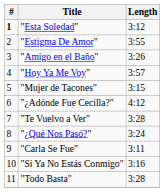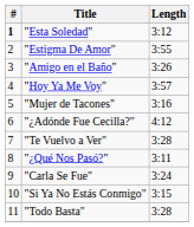 <table class="wikitable">
 <tr>
 <th align="center">#</th>
 <th align="center">Title</th>
 <th align="center">Length</th>
 </tr>
 <tr>
 <td><strong>1</strong></td>
 <td>"<a href='#'>Esta Soledad</a>"</td>
 <td>3:12</td>
 </tr>
 <tr>
 <td>2</td>
 <td>"<a href='#'>Estigma De Amor</a>"</td>
 <td>3:55</td>
 </tr>
 <tr>
 <td>3</td>
 <td>"<a href='#'>Amigo en el Baño</a>"</td>
 <td>3:26</td>
 </tr>
 <tr>
 <td>4</td>
 <td>"<a href='#'>Hoy Ya Me Voy</a>"</td>
 <td>3:57</td>
 </tr>
 <tr>
 <td>5</td>
 <td>"Mujer de Tacones"</td>
-<td>3:15</td>
+<td>3:16</td>
 </tr>
 <tr>
 <td>6</td>
 <td>"¿Adónde Fue Cecilla?"</td>
 <td>4:12</td>
 </tr>
 <tr>
 <td>7</td>
 <td>"Te Vuelvo a Ver"</td>
 <td>3:28</td>
 </tr>
 <tr>
 <td>8</td>
 <td>"<a href='#'>¿Qué Nos Pasó?</a>"</td>
-<td>3:24</td>
+<td>3:11</td>
 </tr>
 <tr>
 <td>9</td>
 <td>"Carla Se Fue"</td>
-<td>3:11</td>
+<td>3:24</td>
 </tr>
 <tr>
 <td>10</td>
 <td>"Si Ya No Estás Conmigo"</td>
-<td>3:16</td>
+<td>3:15</td>
 </tr>
 <tr>
 <td>11</td>
 <td>"Todo Basta"</td>
 <td>3:28</td>
 </tr>
 <tr>
 </tr>
 </table>
